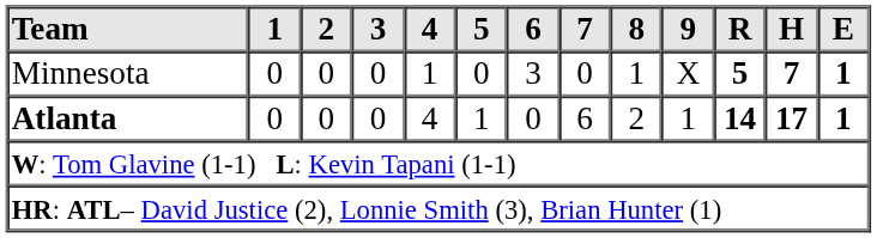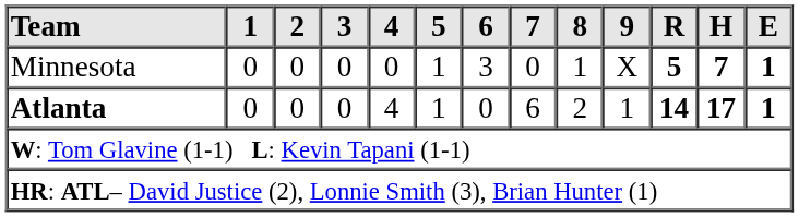 <table border=1 cellspacing=0 width=425 style="margin-left:3em;">
 <tr style="text-align:center; background-color:#e6e6e6;">
 <th align=left width=28%>Team</th>
 <th width=6%>1</th>
 <th width=6%>2</th>
 <th width=6%>3</th>
 <th width=6%>4</th>
 <th width=6%>5</th>
 <th width=6%>6</th>
 <th width=6%>7</th>
 <th width=6%>8</th>
 <th width=6%>9</th>
 <th width=6%>R</th>
 <th width=6%>H</th>
 <th width=6%>E</th>
 </tr>
 <tr style="text-align:center;">
 <td align=left>Minnesota</td>
 <td>0</td>
 <td>0</td>
 <td>0</td>
+<td>0</td>
 <td>1</td>
-<td>0</td>
 <td>3</td>
 <td>0</td>
 <td>1</td>
 <td>X</td>
 <td><strong>5</strong></td>
 <td><strong>7</strong></td>
 <td><strong>1</strong></td>
 </tr>
 <tr style="text-align:center;">
 <td align=left><strong>Atlanta</strong></td>
 <td>0</td>
 <td>0</td>
 <td>0</td>
 <td>4</td>
 <td>1</td>
 <td>0</td>
 <td>6</td>
 <td>2</td>
 <td>1</td>
 <td><strong>14</strong></td>
 <td><strong>17</strong></td>
 <td><strong>1</strong></td>
 </tr>
 <tr style="text-align:left;">
 <td colspan=13><small><strong>W</strong>: <a href='#'>Tom Glavine</a> (1-1)   <strong>L</strong>: <a href='#'>Kevin Tapani</a> (1-1)  </small></td>
 </tr>
 <tr style="text-align:left;">
 <td colspan=13><small><strong>HR</strong>: <strong>ATL</strong>– <a href='#'>David Justice</a> (2), <a href='#'>Lonnie Smith</a> (3), <a href='#'>Brian Hunter</a> (1)</small></td>
 </tr>
 </table>
